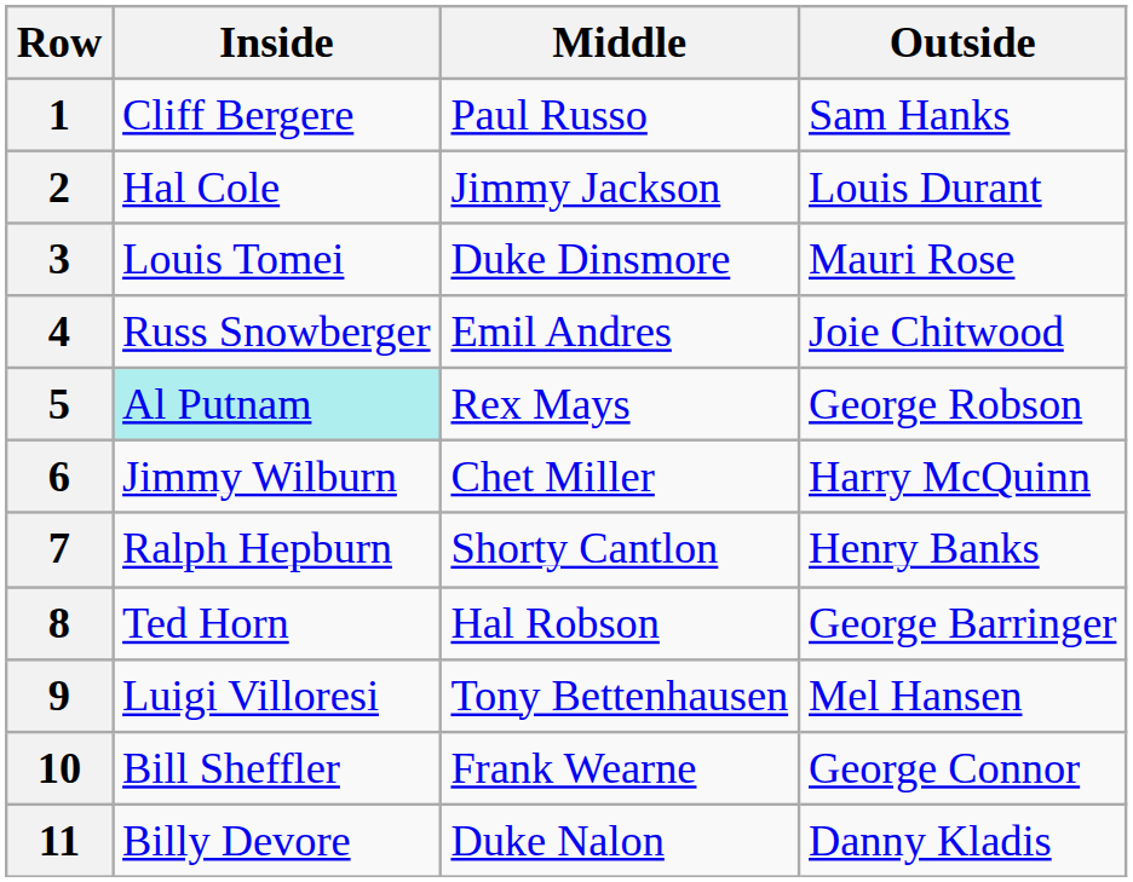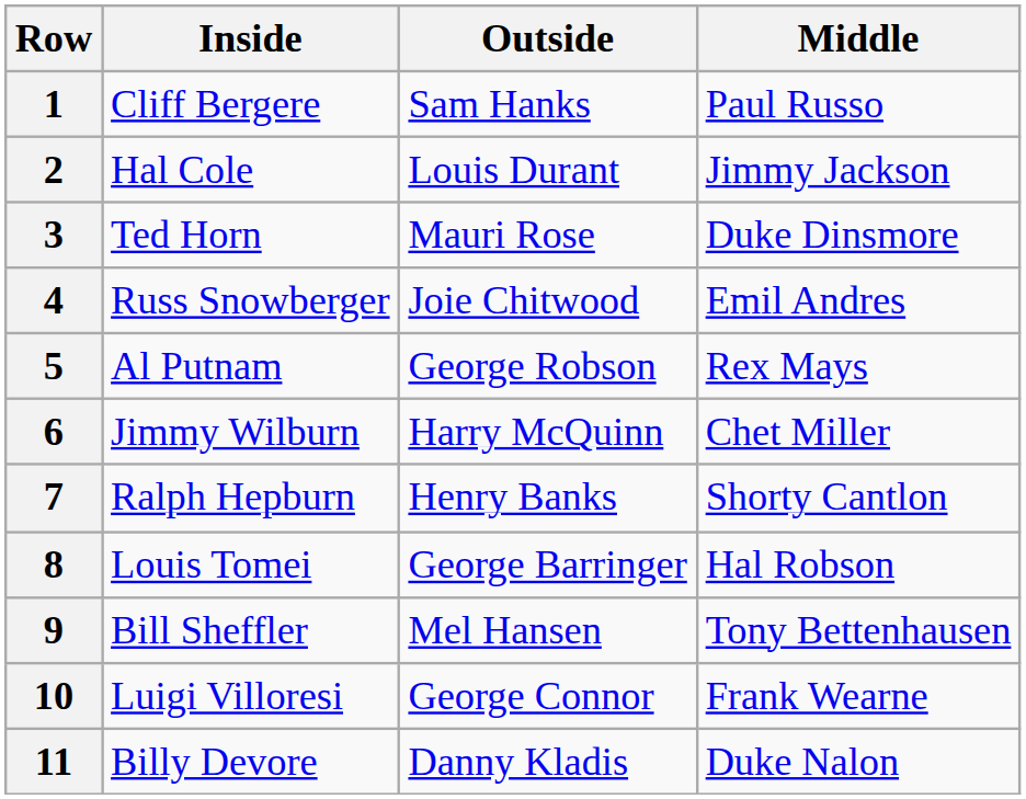 <table class="wikitable" style="font-size: 95%;">
 <tr>
 <th>Row</th>
 <th>Inside</th>
+<th>Outside</th>
 <th>Middle</th>
-<th>Outside</th>
 </tr>
 <tr>
 <th>1</th>
 <td> <a href='#'>Cliff Bergere</a><br></td>
+<td> <a href='#'>Sam Hanks</a><br></td>
 <td> <a href='#'>Paul Russo</a><br></td>
-<td> <a href='#'>Sam Hanks</a><br></td>
 </tr>
 <tr>
 <th>2</th>
 <td> <a href='#'>Hal Cole</a> <strong></strong><br></td>
+<td> <a href='#'>Louis Durant</a> <strong></strong><br></td>
 <td> <a href='#'>Jimmy Jackson</a> <strong></strong><br></td>
-<td> <a href='#'>Louis Durant</a> <strong></strong><br></td>
 </tr>
 <tr>
 <th>3</th>
-<td> <a href='#'>Louis Tomei</a><br></td>
+<td> <a href='#'>Ted Horn</a><br></td>
+<td> <a href='#'>Mauri Rose</a> <strong></strong><br></td>
 <td> <a href='#'>Duke Dinsmore</a> <strong></strong><br></td>
-<td> <a href='#'>Mauri Rose</a> <strong></strong><br></td>
 </tr>
 <tr>
 <th>4</th>
 <td> <a href='#'>Russ Snowberger</a><br></td>
+<td> <a href='#'>Joie Chitwood</a><br></td>
 <td> <a href='#'>Emil Andres</a><br></td>
-<td> <a href='#'>Joie Chitwood</a><br></td>
 </tr>
 <tr>
 <th>5</th>
-<td style="background: paleturquoise;"> <a href='#'>Al Putnam</a><br></td>
+<td> <a href='#'>Al Putnam</a><br></td>
+<td> <a href='#'>George Robson</a><br></td>
 <td> <a href='#'>Rex Mays</a><br></td>
-<td> <a href='#'>George Robson</a><br></td>
 </tr>
 <tr>
 <th>6</th>
 <td> <a href='#'>Jimmy Wilburn</a> <strong></strong><br></td>
+<td> <a href='#'>Harry McQuinn</a><br></td>
 <td> <a href='#'>Chet Miller</a><br></td>
-<td> <a href='#'>Harry McQuinn</a><br></td>
 </tr>
 <tr>
 <th>7</th>
 <td> <a href='#'>Ralph Hepburn</a><br></td>
+<td> <a href='#'>Henry Banks</a><br></td>
 <td> <a href='#'>Shorty Cantlon</a><br></td>
-<td> <a href='#'>Henry Banks</a><br></td>
 </tr>
 <tr>
 <th>8</th>
-<td> <a href='#'>Ted Horn</a><br></td>
+<td> <a href='#'>Louis Tomei</a><br></td>
+<td> <a href='#'>George Barringer</a><br></td>
 <td> <a href='#'>Hal Robson</a> <strong></strong><br></td>
-<td> <a href='#'>George Barringer</a><br></td>
 </tr>
 <tr>
 <th>9</th>
-<td> <a href='#'>Luigi Villoresi</a> <strong></strong><br></td>
+<td> <a href='#'>Bill Sheffler</a> <strong></strong><br></td>
+<td> <a href='#'>Mel Hansen</a><br></td>
 <td> <a href='#'>Tony Bettenhausen</a> <strong></strong><br></td>
-<td> <a href='#'>Mel Hansen</a><br></td>
 </tr>
 <tr>
 <th>10</th>
-<td> <a href='#'>Bill Sheffler</a> <strong></strong><br></td>
+<td> <a href='#'>Luigi Villoresi</a> <strong></strong><br></td>
+<td> <a href='#'>George Connor</a><br></td>
 <td> <a href='#'>Frank Wearne</a><br></td>
-<td> <a href='#'>George Connor</a><br></td>
 </tr>
 <tr>
 <th>11</th>
 <td> <a href='#'>Billy Devore</a><br></td>
+<td> <a href='#'>Danny Kladis</a> <strong></strong><br></td>
 <td> <a href='#'>Duke Nalon</a><br></td>
-<td> <a href='#'>Danny Kladis</a> <strong></strong><br></td>
 </tr>
 </table>
